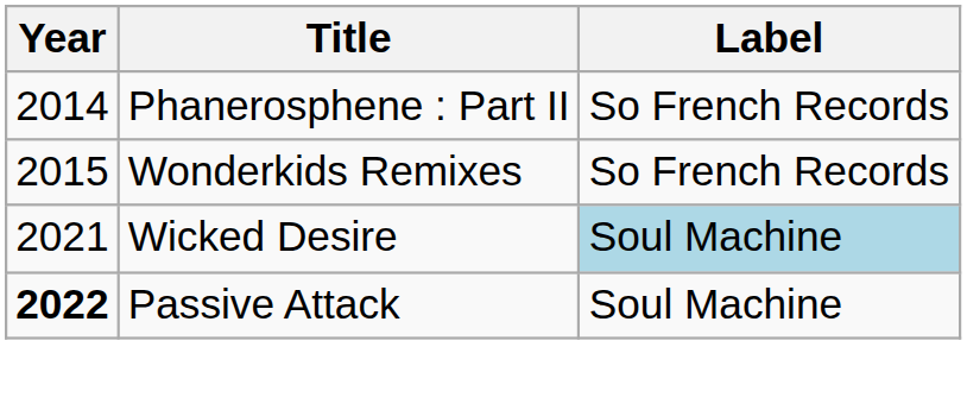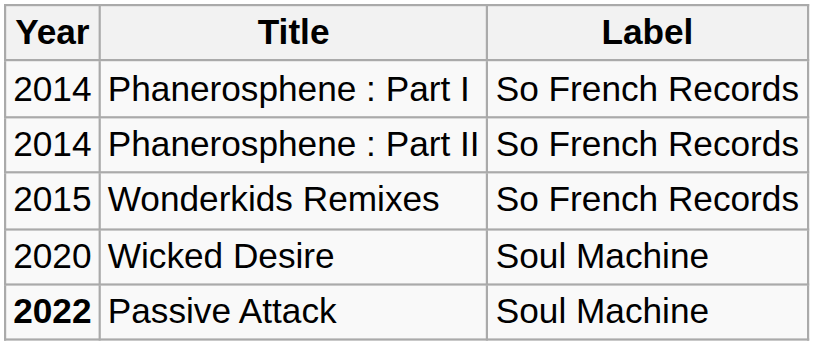 <table class="wikitable">
 <tr>
 <th>Year</th>
 <th>Title</th>
 <th>Label</th>
+</tr>
+<tr>
+<td>2014</td>
+<td>Phanerosphene : Part I</td>
+<td>So French Records</td>
 </tr>
 <tr>
 <td>2014</td>
 <td>Phanerosphene : Part II</td>
 <td>So French Records</td>
 </tr>
 <tr>
 <td>2015</td>
 <td>Wonderkids Remixes</td>
 <td>So French Records</td>
 </tr>
 <tr>
-<td>2021</td>
+<td>2020</td>
 <td>Wicked Desire</td>
-<td style="background: lightblue;">Soul Machine</td>
+<td>Soul Machine</td>
 </tr>
 <tr>
 <td><strong>2022</strong></td>
 <td>Passive Attack</td>
 <td>Soul Machine</td>
 </tr>
 </table>
